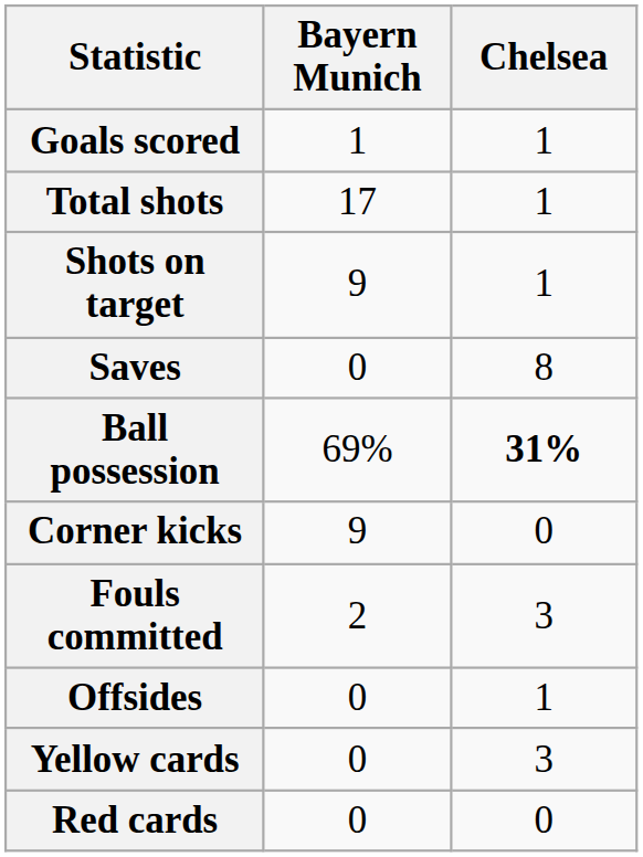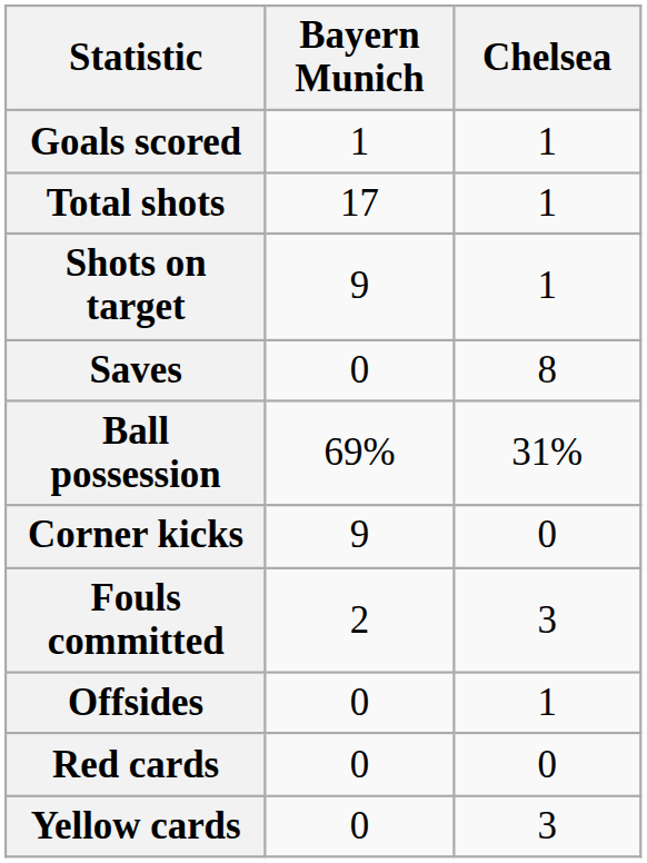 <table class="wikitable plainrowheaders" style="text-align:center">
 <tr>
 <th scope="col" style="width:100px">Statistic</th>
 <th scope="col" style="width:70px">Bayern Munich</th>
 <th scope="col" style="width:70px">Chelsea</th>
 </tr>
 <tr>
 <th scope=row>Goals scored</th>
 <td>1</td>
 <td>1</td>
 </tr>
 <tr>
 <th scope=row>Total shots</th>
 <td>17</td>
 <td>1</td>
 </tr>
 <tr>
 <th scope=row>Shots on target</th>
 <td>9</td>
 <td>1</td>
 </tr>
 <tr>
 <th scope=row>Saves</th>
 <td>0</td>
 <td>8</td>
 </tr>
 <tr>
 <th scope=row>Ball possession</th>
 <td>69%</td>
-<td><strong>31%</strong></td>
+<td>31%</td>
 </tr>
 <tr>
 <th scope=row>Corner kicks</th>
 <td>9</td>
 <td>0</td>
 </tr>
 <tr>
 <th scope=row>Fouls committed</th>
 <td>2</td>
 <td>3</td>
 </tr>
 <tr>
 <th scope=row>Offsides</th>
 <td>0</td>
 <td>1</td>
 </tr>
 <tr>
+<th scope=row>Red cards</th>
+<td>0</td>
+<td>0</td>
+</tr>
+<tr>
 <th scope=row>Yellow cards</th>
 <td>0</td>
 <td>3</td>
 </tr>
-<tr>
-<th scope=row>Red cards</th>
-<td>0</td>
-<td>0</td>
-</tr>
 </table>
